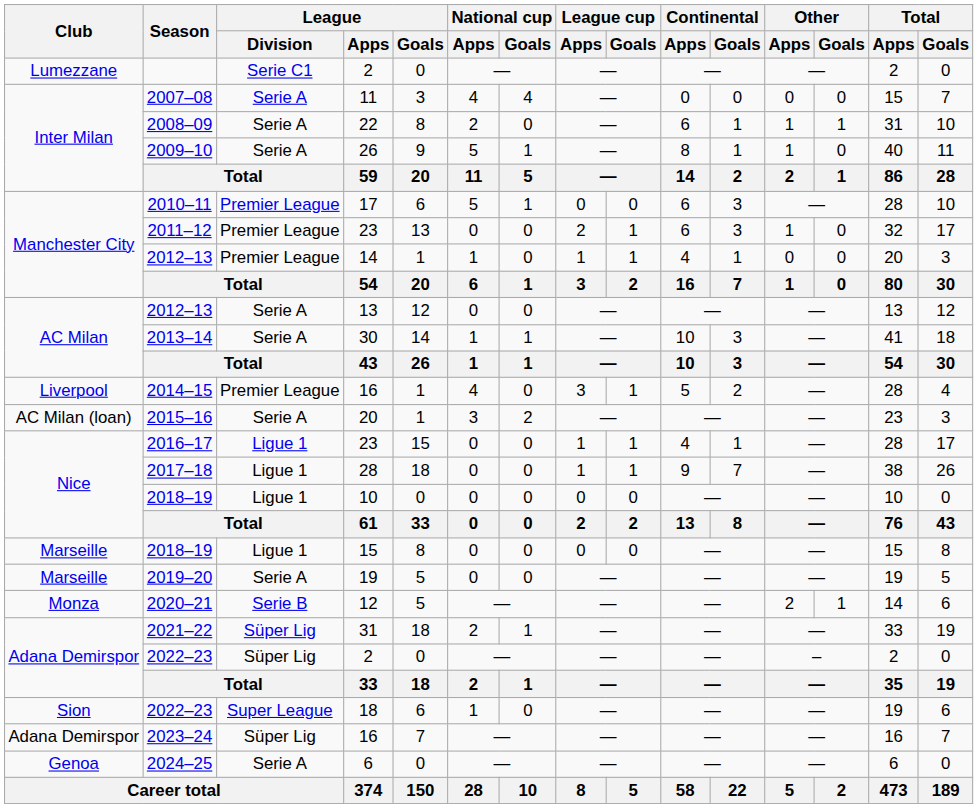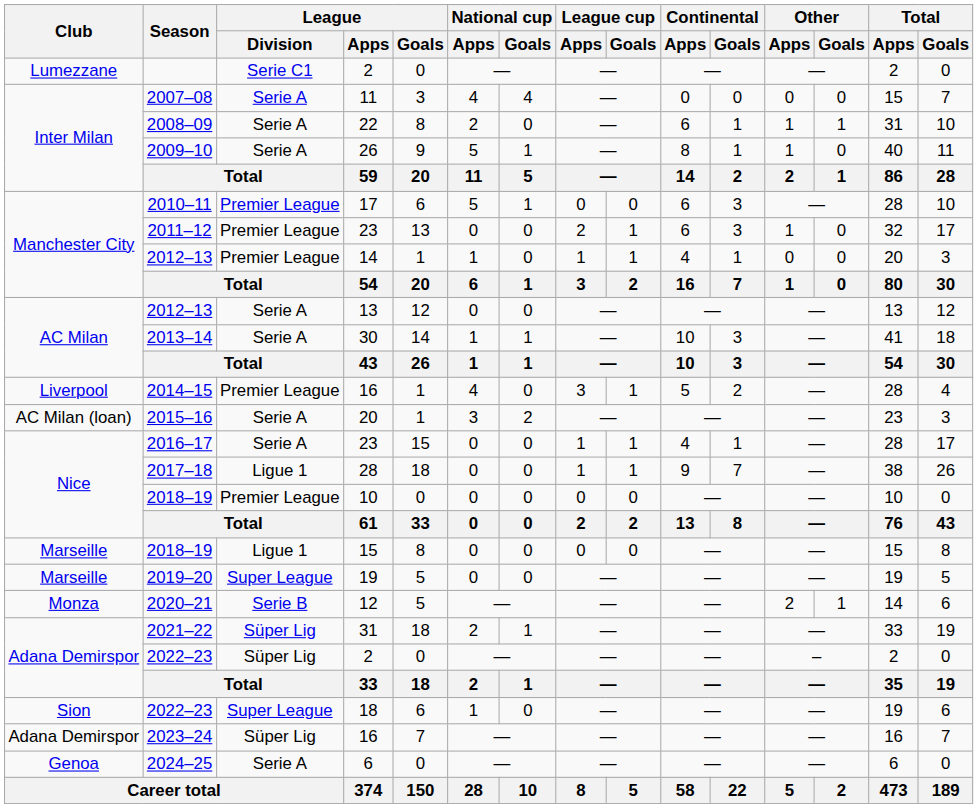 <table class="wikitable" style="text-align:center">
 <tr>
 <th rowspan="2">Club</th>
 <th rowspan="2">Season</th>
 <th colspan="3">League</th>
 <th colspan="2">National cup</th>
 <th colspan="2">League cup</th>
 <th colspan="2">Continental</th>
 <th colspan="2">Other</th>
 <th colspan="2">Total</th>
 </tr>
 <tr>
 <th>Division</th>
 <th>Apps</th>
 <th>Goals</th>
 <th>Apps</th>
 <th>Goals</th>
 <th>Apps</th>
 <th>Goals</th>
 <th>Apps</th>
 <th>Goals</th>
 <th>Apps</th>
 <th>Goals</th>
 <th>Apps</th>
 <th>Goals</th>
 </tr>
 <tr>
 <td><a href='#'>Lumezzane</a></td>
 <td></td>
 <td><a href='#'>Serie C1</a></td>
 <td>2</td>
 <td>0</td>
 <td colspan="2">—</td>
 <td colspan="2">—</td>
 <td colspan="2">—</td>
 <td colspan="2">—</td>
 <td>2</td>
 <td>0</td>
 </tr>
 <tr>
 <td rowspan="4"><a href='#'>Inter Milan</a></td>
 <td><a href='#'>2007–08</a></td>
 <td><a href='#'>Serie A</a></td>
 <td>11</td>
 <td>3</td>
 <td>4</td>
 <td>4</td>
 <td colspan="2">—</td>
 <td>0</td>
 <td>0</td>
 <td>0</td>
 <td>0</td>
 <td>15</td>
 <td>7</td>
 </tr>
 <tr>
 <td><a href='#'>2008–09</a></td>
 <td>Serie A</td>
 <td>22</td>
 <td>8</td>
 <td>2</td>
 <td>0</td>
 <td colspan="2">—</td>
 <td>6</td>
 <td>1</td>
 <td>1</td>
 <td>1</td>
 <td>31</td>
 <td>10</td>
 </tr>
 <tr>
 <td><a href='#'>2009–10</a></td>
 <td>Serie A</td>
 <td>26</td>
 <td>9</td>
 <td>5</td>
 <td>1</td>
 <td colspan="2">—</td>
 <td>8</td>
 <td>1</td>
 <td>1</td>
 <td>0</td>
 <td>40</td>
 <td>11</td>
 </tr>
 <tr>
 <th colspan="2">Total</th>
 <th>59</th>
 <th>20</th>
 <th>11</th>
 <th>5</th>
 <th colspan="2">—</th>
 <th>14</th>
 <th>2</th>
 <th>2</th>
 <th>1</th>
 <th>86</th>
 <th>28</th>
 </tr>
 <tr>
 <td rowspan="4"><a href='#'>Manchester City</a></td>
 <td><a href='#'>2010–11</a></td>
 <td><a href='#'>Premier League</a></td>
 <td>17</td>
 <td>6</td>
 <td>5</td>
 <td>1</td>
 <td>0</td>
 <td>0</td>
 <td>6</td>
 <td>3</td>
 <td colspan="2">—</td>
 <td>28</td>
 <td>10</td>
 </tr>
 <tr>
 <td><a href='#'>2011–12</a></td>
 <td>Premier League</td>
 <td>23</td>
 <td>13</td>
 <td>0</td>
 <td>0</td>
 <td>2</td>
 <td>1</td>
 <td>6</td>
 <td>3</td>
 <td>1</td>
 <td>0</td>
 <td>32</td>
 <td>17</td>
 </tr>
 <tr>
 <td><a href='#'>2012–13</a></td>
 <td>Premier League</td>
 <td>14</td>
 <td>1</td>
 <td>1</td>
 <td>0</td>
 <td>1</td>
 <td>1</td>
 <td>4</td>
 <td>1</td>
 <td>0</td>
 <td>0</td>
 <td>20</td>
 <td>3</td>
 </tr>
 <tr>
 <th colspan="2">Total</th>
 <th>54</th>
 <th>20</th>
 <th>6</th>
 <th>1</th>
 <th>3</th>
 <th>2</th>
 <th>16</th>
 <th>7</th>
 <th>1</th>
 <th>0</th>
 <th>80</th>
 <th>30</th>
 </tr>
 <tr>
 <td rowspan="3"><a href='#'>AC Milan</a></td>
 <td><a href='#'>2012–13</a></td>
 <td>Serie A</td>
 <td>13</td>
 <td>12</td>
 <td>0</td>
 <td>0</td>
 <td colspan="2">—</td>
 <td colspan="2">—</td>
 <td colspan="2">—</td>
 <td>13</td>
 <td>12</td>
 </tr>
 <tr>
 <td><a href='#'>2013–14</a></td>
 <td>Serie A</td>
 <td>30</td>
 <td>14</td>
 <td>1</td>
 <td>1</td>
 <td colspan="2">—</td>
 <td>10</td>
 <td>3</td>
 <td colspan="2">—</td>
 <td>41</td>
 <td>18</td>
 </tr>
 <tr>
 <th colspan="2">Total</th>
 <th>43</th>
 <th>26</th>
 <th>1</th>
 <th>1</th>
 <th colspan="2">—</th>
 <th>10</th>
 <th>3</th>
 <th colspan="2">—</th>
 <th>54</th>
 <th>30</th>
 </tr>
 <tr>
 <td><a href='#'>Liverpool</a></td>
 <td><a href='#'>2014–15</a></td>
 <td>Premier League</td>
 <td>16</td>
 <td>1</td>
 <td>4</td>
 <td>0</td>
 <td>3</td>
 <td>1</td>
 <td>5</td>
 <td>2</td>
 <td colspan="2">—</td>
 <td>28</td>
 <td>4</td>
 </tr>
 <tr>
 <td>AC Milan (loan)</td>
 <td><a href='#'>2015–16</a></td>
 <td>Serie A</td>
 <td>20</td>
 <td>1</td>
 <td>3</td>
 <td>2</td>
 <td colspan="2">—</td>
 <td colspan="2">—</td>
 <td colspan="2">—</td>
 <td>23</td>
 <td>3</td>
 </tr>
 <tr>
 <td rowspan="4"><a href='#'>Nice</a></td>
 <td><a href='#'>2016–17</a></td>
-<td><a href='#'>Ligue 1</a></td>
+<td>Serie A</td>
 <td>23</td>
 <td>15</td>
 <td>0</td>
 <td>0</td>
 <td>1</td>
 <td>1</td>
 <td>4</td>
 <td>1</td>
 <td colspan="2">—</td>
 <td>28</td>
 <td>17</td>
 </tr>
 <tr>
 <td><a href='#'>2017–18</a></td>
 <td>Ligue 1</td>
 <td>28</td>
 <td>18</td>
 <td>0</td>
 <td>0</td>
 <td>1</td>
 <td>1</td>
 <td>9</td>
 <td>7</td>
 <td colspan="2">—</td>
 <td>38</td>
 <td>26</td>
 </tr>
 <tr>
 <td><a href='#'>2018–19</a></td>
-<td>Ligue 1</td>
+<td>Premier League</td>
 <td>10</td>
 <td>0</td>
 <td>0</td>
 <td>0</td>
 <td>0</td>
 <td>0</td>
 <td colspan="2">—</td>
 <td colspan="2">—</td>
 <td>10</td>
 <td>0</td>
 </tr>
 <tr>
 <th colspan="2">Total</th>
 <th>61</th>
 <th>33</th>
 <th>0</th>
 <th>0</th>
 <th>2</th>
 <th>2</th>
 <th>13</th>
 <th>8</th>
 <th colspan="2">—</th>
 <th>76</th>
 <th>43</th>
 </tr>
 <tr>
 <td><a href='#'>Marseille</a></td>
 <td><a href='#'>2018–19</a></td>
 <td>Ligue 1</td>
 <td>15</td>
 <td>8</td>
 <td>0</td>
 <td>0</td>
 <td>0</td>
 <td>0</td>
 <td colspan="2">—</td>
 <td colspan="2">—</td>
 <td>15</td>
 <td>8</td>
 </tr>
 <tr>
 <td><a href='#'>Marseille</a></td>
 <td><a href='#'>2019–20</a></td>
-<td>Serie A</td>
+<td><a href='#'>Super League</a></td>
 <td>19</td>
 <td>5</td>
 <td>0</td>
 <td>0</td>
 <td colspan="2">—</td>
 <td colspan="2">—</td>
 <td colspan="2">—</td>
 <td>19</td>
 <td>5</td>
 </tr>
 <tr>
 <td><a href='#'>Monza</a></td>
 <td><a href='#'>2020–21</a></td>
 <td><a href='#'>Serie B</a></td>
 <td>12</td>
 <td>5</td>
 <td colspan="2">—</td>
 <td colspan="2">—</td>
 <td colspan="2">—</td>
 <td>2</td>
 <td>1</td>
 <td>14</td>
 <td>6</td>
 </tr>
 <tr>
 <td rowspan="3"><a href='#'>Adana Demirspor</a></td>
 <td><a href='#'>2021–22</a></td>
 <td><a href='#'>Süper Lig</a></td>
 <td>31</td>
 <td>18</td>
 <td>2</td>
 <td>1</td>
 <td colspan="2">—</td>
 <td colspan="2">—</td>
 <td colspan="2">—</td>
 <td>33</td>
 <td>19</td>
 </tr>
 <tr>
 <td><a href='#'>2022–23</a></td>
 <td>Süper Lig</td>
 <td>2</td>
 <td>0</td>
 <td colspan="2">—</td>
 <td colspan="2">—</td>
 <td colspan="2">—</td>
 <td colspan="2">–</td>
 <td>2</td>
 <td>0</td>
 </tr>
 <tr>
 <th colspan="2">Total</th>
 <th>33</th>
 <th>18</th>
 <th>2</th>
 <th>1</th>
 <th colspan="2">—</th>
 <th colspan="2">—</th>
 <th colspan="2">—</th>
 <th>35</th>
 <th>19</th>
 </tr>
 <tr>
 <td><a href='#'>Sion</a></td>
 <td><a href='#'>2022–23</a></td>
 <td><a href='#'>Super League</a></td>
 <td>18</td>
 <td>6</td>
 <td>1</td>
 <td>0</td>
 <td colspan="2">—</td>
 <td colspan="2">—</td>
 <td colspan="2">—</td>
 <td>19</td>
 <td>6</td>
 </tr>
 <tr>
 <td>Adana Demirspor</td>
 <td><a href='#'>2023–24</a></td>
 <td>Süper Lig</td>
 <td>16</td>
 <td>7</td>
 <td colspan="2">—</td>
 <td colspan="2">—</td>
 <td colspan="2">—</td>
 <td colspan="2">—</td>
 <td>16</td>
 <td>7</td>
 </tr>
 <tr>
 <td><a href='#'>Genoa</a></td>
 <td><a href='#'>2024–25</a></td>
 <td>Serie A</td>
 <td>6</td>
 <td>0</td>
 <td colspan="2">—</td>
 <td colspan="2">—</td>
 <td colspan="2">—</td>
 <td colspan="2">—</td>
 <td>6</td>
 <td>0</td>
 </tr>
 <tr>
 <th colspan="3">Career total</th>
 <th>374</th>
 <th>150</th>
 <th>28</th>
 <th>10</th>
 <th>8</th>
 <th>5</th>
 <th>58</th>
 <th>22</th>
 <th>5</th>
 <th>2</th>
 <th>473</th>
 <th>189</th>
 </tr>
 </table>
